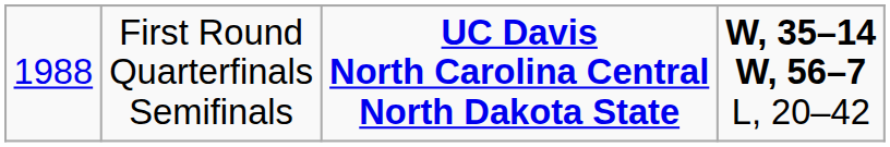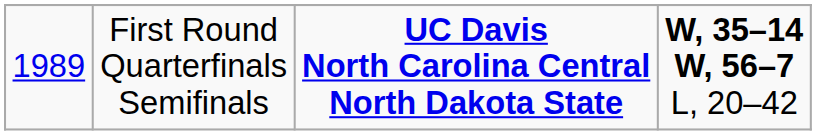 <table class="wikitable">
 <tr>
 </tr>
 <tr align="center">
-<td><a href='#'>1988</a></td>
+<td><a href='#'>1989</a></td>
 <td>First Round<br>Quarterfinals<br>Semifinals</td>
 <td><strong><a href='#'>UC Davis</a><br><a href='#'>North Carolina Central</a><br><a href='#'>North Dakota State</a></strong></td>
 <td><strong>W, 35–14</strong><br><strong>W, 56–7</strong><br>L, 20–42</td>
 </tr>
 </table>
